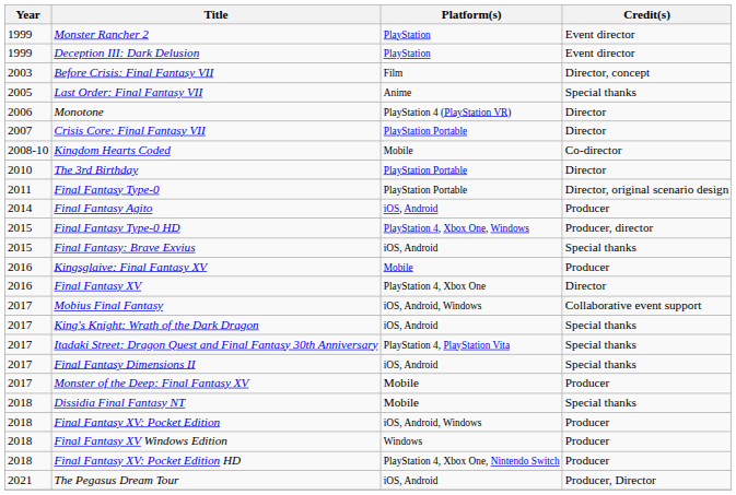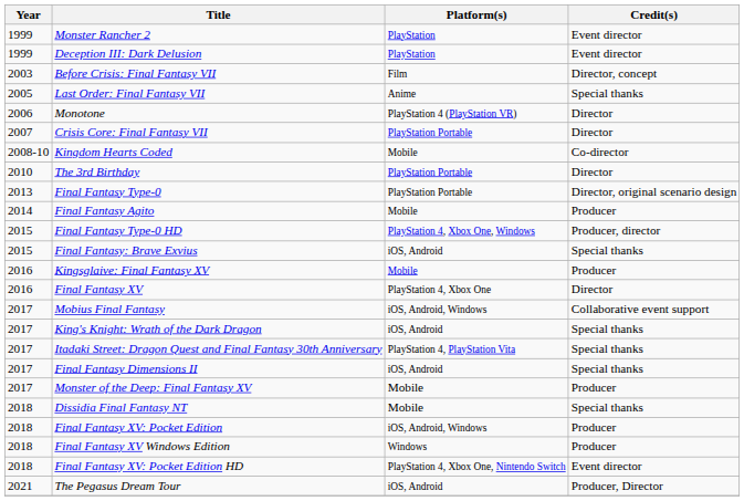 <table class="wikitable sortable">
 <tr>
 <th>Year</th>
 <th>Title</th>
 <th>Platform(s)</th>
 <th>Credit(s)</th>
 </tr>
 <tr>
 <td>1999</td>
 <td><em><a href='#'>Monster Rancher 2</a></em></td>
 <td><small><a href='#'>PlayStation</a></small></td>
 <td>Event director</td>
 </tr>
 <tr>
 <td>1999</td>
 <td><em><a href='#'>Deception III: Dark Delusion</a></em></td>
 <td><small><a href='#'>PlayStation</a></small></td>
 <td>Event director</td>
 </tr>
 <tr>
 <td>2003</td>
 <td><em><a href='#'>Before Crisis: Final Fantasy VII</a></em></td>
 <td><small>Film</small></td>
 <td>Director, concept</td>
 </tr>
 <tr>
 <td>2005</td>
 <td><em><a href='#'>Last Order: Final Fantasy VII</a></em></td>
 <td><small>Anime</small></td>
 <td>Special thanks</td>
 </tr>
 <tr>
 <td>2006</td>
 <td><em>Monotone</em></td>
 <td><small>PlayStation 4 (<a href='#'>PlayStation VR</a>)</small></td>
 <td>Director</td>
 </tr>
 <tr>
 <td>2007</td>
 <td><em><a href='#'>Crisis Core: Final Fantasy VII</a></em></td>
 <td><small><a href='#'>PlayStation Portable</a></small></td>
 <td>Director</td>
 </tr>
 <tr>
 <td>2008-10</td>
 <td><em><a href='#'>Kingdom Hearts Coded</a></em></td>
 <td><small>Mobile</small></td>
 <td>Co-director</td>
 </tr>
 <tr>
 <td>2010</td>
 <td><em><a href='#'>The 3rd Birthday</a></em></td>
 <td><small><a href='#'>PlayStation Portable</a></small></td>
 <td>Director</td>
 </tr>
 <tr>
-<td>2011</td>
+<td>2013</td>
 <td><em><a href='#'>Final Fantasy Type-0</a></em></td>
 <td><small>PlayStation Portable</small></td>
 <td>Director, original scenario design</td>
 </tr>
 <tr>
 <td>2014</td>
 <td><em><a href='#'>Final Fantasy Agito</a></em></td>
-<td><small><a href='#'>iOS</a>, <a href='#'>Android</a></small></td>
+<td><small>Mobile</small></td>
 <td>Producer</td>
 </tr>
 <tr>
 <td>2015</td>
 <td><em><a href='#'>Final Fantasy Type-0 HD</a></em></td>
 <td><small><a href='#'>PlayStation 4</a>, <a href='#'>Xbox One</a>, <a href='#'>Windows</a></small></td>
 <td>Producer, director</td>
 </tr>
 <tr>
 <td>2015</td>
 <td><em><a href='#'>Final Fantasy: Brave Exvius</a></em></td>
 <td><small>iOS, Android</small></td>
 <td>Special thanks</td>
 </tr>
 <tr>
 <td>2016</td>
 <td><em><a href='#'>Kingsglaive: Final Fantasy XV</a></em></td>
 <td><small><a href='#'>Mobile</a></small></td>
 <td>Producer</td>
 </tr>
 <tr>
 <td>2016</td>
 <td><em><a href='#'>Final Fantasy XV</a></em></td>
 <td><small>PlayStation 4, Xbox One</small></td>
 <td>Director</td>
 </tr>
 <tr>
 <td>2017</td>
 <td><em><a href='#'>Mobius Final Fantasy</a></em></td>
 <td><small>iOS, Android, Windows</small></td>
 <td>Collaborative event support</td>
 </tr>
 <tr>
 <td>2017</td>
 <td><em><a href='#'>King's Knight: Wrath of the Dark Dragon</a></em></td>
 <td><small>iOS, Android</small></td>
 <td>Special thanks</td>
 </tr>
 <tr>
 <td>2017</td>
 <td><em><a href='#'>Itadaki Street: Dragon Quest and Final Fantasy 30th Anniversary</a></em></td>
 <td><small>PlayStation 4, <a href='#'>PlayStation Vita</a></small></td>
 <td>Special thanks</td>
 </tr>
 <tr>
 <td>2017</td>
 <td><em><a href='#'>Final Fantasy Dimensions II</a></em></td>
 <td><small>iOS, Android</small></td>
 <td>Special thanks</td>
 </tr>
 <tr>
 <td>2017</td>
 <td><em><a href='#'>Monster of the Deep: Final Fantasy XV</a></em></td>
 <td>Mobile</td>
 <td>Producer</td>
 </tr>
 <tr>
 <td>2018</td>
 <td><em><a href='#'>Dissidia Final Fantasy NT</a></em></td>
 <td>Mobile</td>
 <td>Special thanks</td>
 </tr>
 <tr>
 <td>2018</td>
 <td><em><a href='#'>Final Fantasy XV: Pocket Edition</a></em></td>
 <td><small>iOS, Android, Windows</small></td>
 <td>Producer</td>
 </tr>
 <tr>
 <td>2018</td>
 <td><em><a href='#'>Final Fantasy XV</a> Windows Edition</em></td>
 <td><small>Windows</small></td>
 <td>Producer</td>
 </tr>
 <tr>
 <td>2018</td>
 <td><em><a href='#'>Final Fantasy XV: Pocket Edition</a> HD</em></td>
 <td><small>PlayStation 4, Xbox One, <a href='#'>Nintendo Switch</a></small></td>
-<td>Producer</td>
+<td>Event director</td>
 </tr>
 <tr>
 <td>2021</td>
 <td><em>The Pegasus Dream Tour</em></td>
 <td><small>iOS, Android</small></td>
 <td>Producer, Director</td>
 </tr>
 <tr>
 </tr>
 </table>
